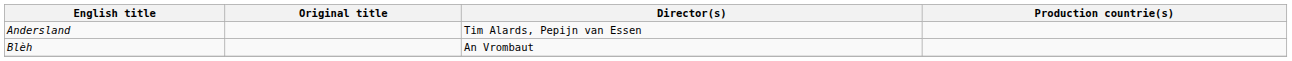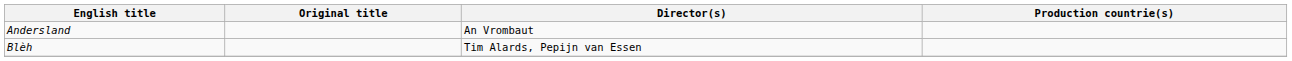 <table class="sortable wikitable" style="width:100%; margin-bottom:4px" cellpadding="5">
 <tr>
 <th scope="col">English title</th>
 <th scope="col">Original title</th>
 <th scope="col">Director(s)</th>
 <th scope="col">Production countrie(s)</th>
 </tr>
 <tr>
 <td><em>Andersland</em></td>
 <td></td>
-<td>Tim Alards, Pepijn van Essen</td>
+<td>An Vrombaut</td>
 <td></td>
 </tr>
 <tr>
 <td><em>Blèh</em></td>
 <td></td>
-<td>An Vrombaut</td>
+<td>Tim Alards, Pepijn van Essen</td>
 <td></td>
 </tr>
 <tr>
 </tr>
 </table>
